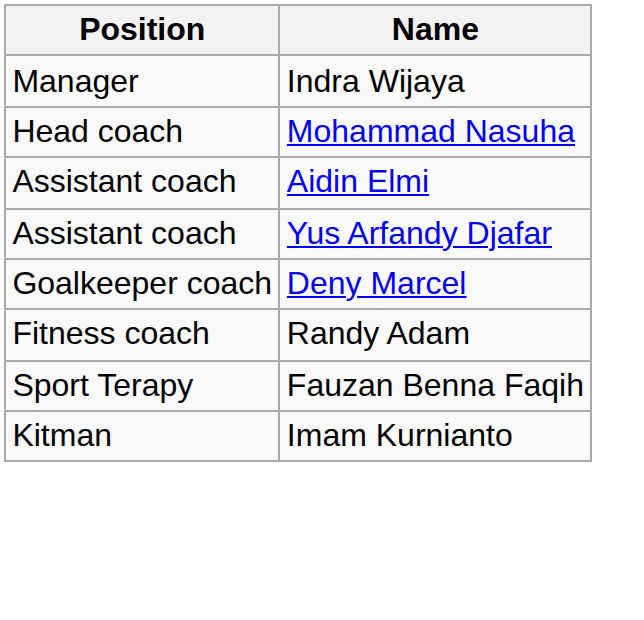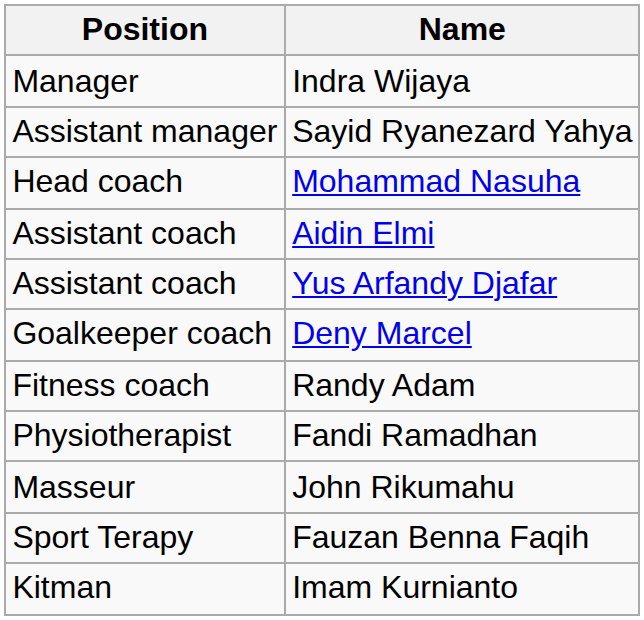 <table class="wikitable">
 <tr>
 <th>Position</th>
 <th>Name</th>
 </tr>
 <tr>
 <td>Manager</td>
 <td> Indra Wijaya</td>
+</tr>
+<tr>
+<td>Assistant manager</td>
+<td> Sayid Ryanezard Yahya</td>
 </tr>
 <tr>
 <td>Head coach</td>
 <td> <a href='#'>Mohammad Nasuha</a></td>
 </tr>
 <tr>
 <td>Assistant coach</td>
 <td> <a href='#'>Aidin Elmi</a></td>
 </tr>
 <tr>
 <td>Assistant coach</td>
 <td> <a href='#'>Yus Arfandy Djafar</a></td>
 </tr>
 <tr>
 <td>Goalkeeper coach</td>
 <td> <a href='#'>Deny Marcel</a></td>
 </tr>
 <tr>
 <td>Fitness coach</td>
 <td> Randy Adam</td>
 </tr>
 <tr>
+<td>Physiotherapist</td>
+<td> Fandi Ramadhan</td>
+</tr>
+<tr>
+<td>Masseur</td>
+<td> John Rikumahu</td>
+</tr>
+<tr>
 <td>Sport Terapy</td>
 <td> Fauzan Benna Faqih</td>
 </tr>
 <tr>
 <td>Kitman</td>
 <td> Imam Kurnianto</td>
 </tr>
 </table>
